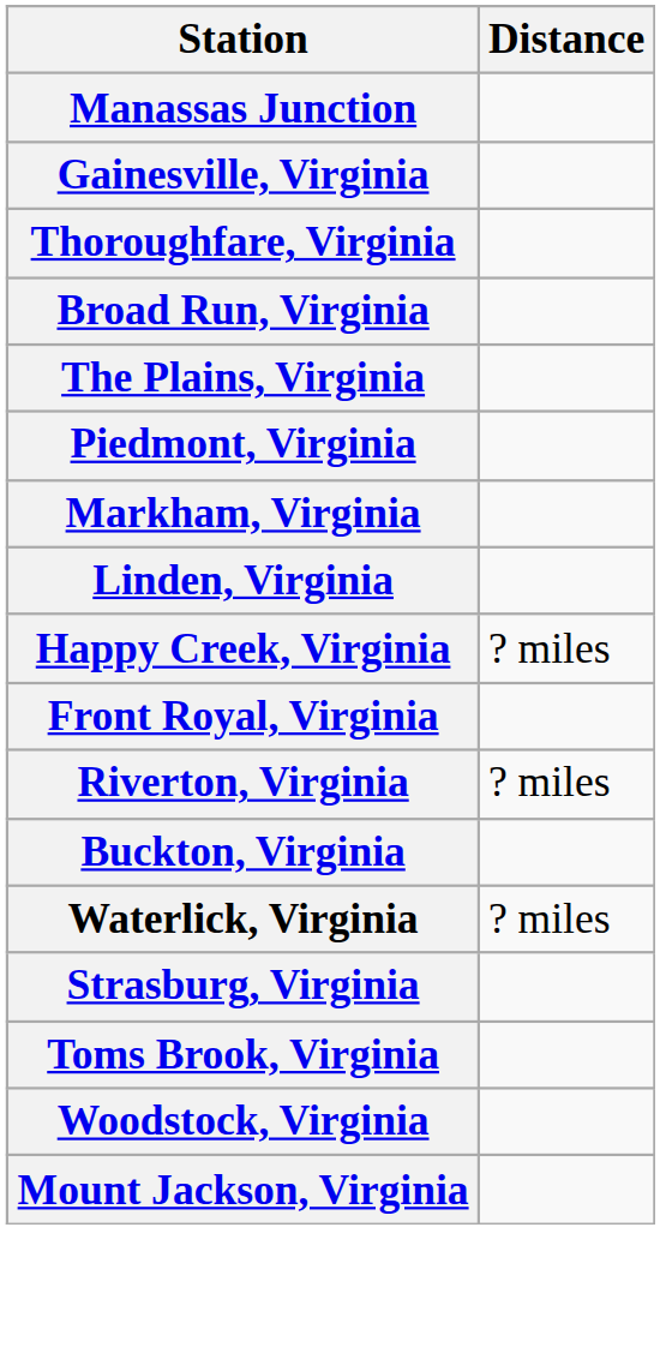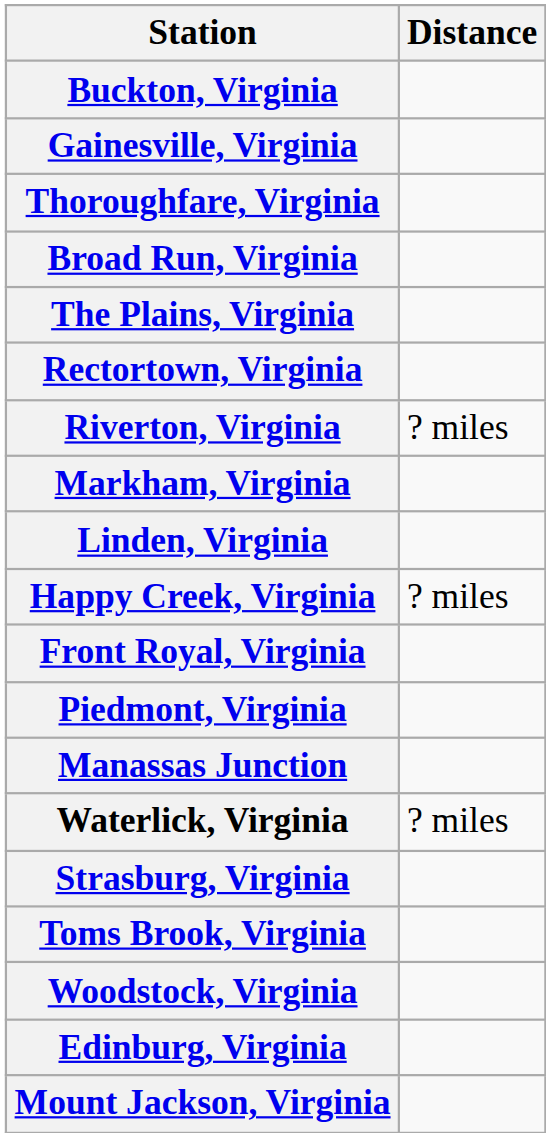 <table class="wikitable" style="float:right; border:1px solid #BBB;margin:0em 0em .5em 1.5em">
 <tr>
 <th>Station</th>
 <th>Distance</th>
 </tr>
 <tr>
-<th><a href='#'>Manassas Junction</a></th>
+<th><a href='#'>Buckton, Virginia</a></th>
 <td></td>
 </tr>
 <tr>
 <th><a href='#'>Gainesville, Virginia</a></th>
 <td></td>
 </tr>
 <tr>
 <th><a href='#'>Thoroughfare, Virginia</a></th>
 <td></td>
 </tr>
 <tr>
 <th><a href='#'>Broad Run, Virginia</a></th>
 <td></td>
 </tr>
 <tr>
 <th><a href='#'>The Plains, Virginia</a></th>
 <td></td>
 </tr>
 <tr>
-<th><a href='#'>Piedmont, Virginia</a></th>
+<th><a href='#'>Rectortown, Virginia</a></th>
 <td></td>
+</tr>
+<tr>
+<th><a href='#'>Riverton, Virginia</a></th>
+<td>? miles</td>
 </tr>
 <tr>
 <th><a href='#'>Markham, Virginia</a></th>
 <td></td>
 </tr>
 <tr>
 <th><a href='#'>Linden, Virginia</a></th>
 <td></td>
 </tr>
 <tr>
 <th><a href='#'>Happy Creek, Virginia</a></th>
 <td>? miles</td>
 </tr>
 <tr>
 <th><a href='#'>Front Royal, Virginia</a></th>
 <td></td>
 </tr>
 <tr>
-<th><a href='#'>Riverton, Virginia</a></th>
-<td>? miles</td>
+<th><a href='#'>Piedmont, Virginia</a></th>
+<td></td>
 </tr>
 <tr>
-<th><a href='#'>Buckton, Virginia</a></th>
+<th><a href='#'>Manassas Junction</a></th>
 <td></td>
 </tr>
 <tr>
 <th>Waterlick, Virginia</th>
 <td>? miles</td>
 </tr>
 <tr>
 <th><a href='#'>Strasburg, Virginia</a></th>
 <td></td>
 </tr>
 <tr>
 <th><a href='#'>Toms Brook, Virginia</a></th>
 <td></td>
 </tr>
 <tr>
 <th><a href='#'>Woodstock, Virginia</a></th>
 <td></td>
 </tr>
 <tr>
+<th><a href='#'>Edinburg, Virginia</a></th>
+<td></td>
+</tr>
+<tr>
 <th><a href='#'>Mount Jackson, Virginia</a></th>
 <td></td>
 </tr>
 </table>
